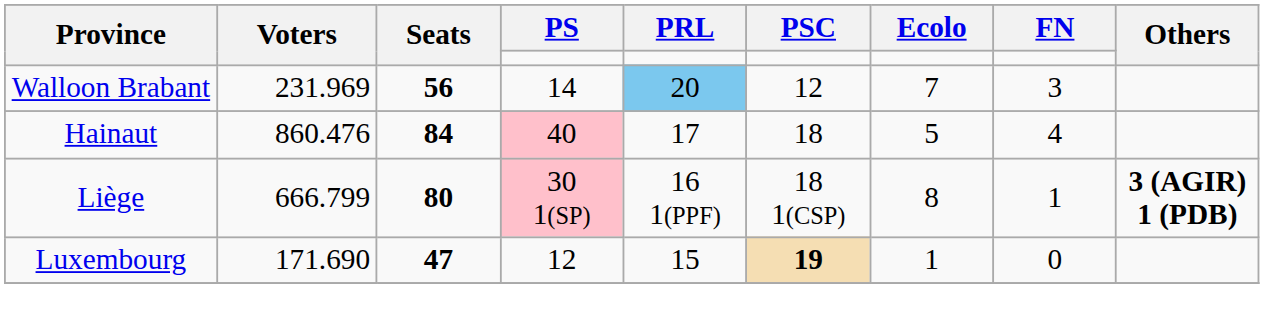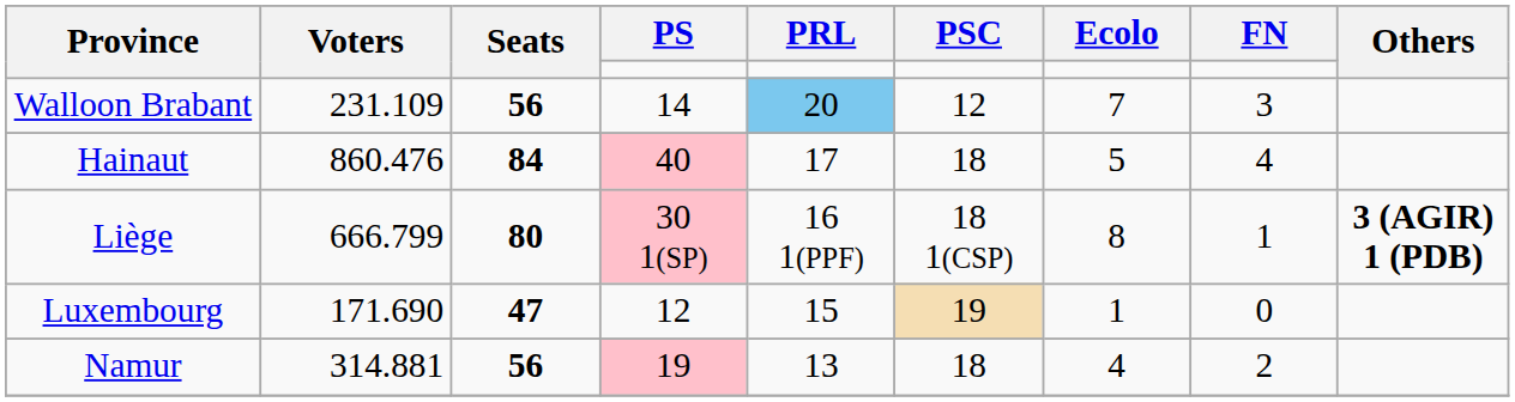 <table class="wikitable" style="text-align:center;">
 <tr>
 <th rowspan="2">Province</th>
 <th style="width:80px;" rowspan="2">Voters</th>
 <th style="width:60px;" rowspan="2">Seats</th>
 <th style="width:60px;"><a href='#'>PS</a></th>
 <th style="width:60px;"><a href='#'>PRL</a></th>
 <th style="width:60px;"><a href='#'>PSC</a></th>
 <th style="width:60px;"><a href='#'>Ecolo</a></th>
 <th style="width:60px;"><a href='#'>FN</a></th>
 <th style="width:70px;" rowspan="2">Others</th>
 </tr>
 <tr>
 <td></td>
 <td></td>
 <td></td>
 <td></td>
 <td></td>
 </tr>
 <tr>
 <td><a href='#'>Walloon Brabant</a></td>
-<td style="text-align:right;">231.969</td>
+<td style="text-align:right;">231.109</td>
 <td><strong>56</strong></td>
 <td>14</td>
 <td style="background-color:#7BC8EE;">20</td>
 <td>12</td>
 <td>7</td>
 <td>3</td>
 <td></td>
 </tr>
 <tr>
 <td><a href='#'>Hainaut</a></td>
 <td style="text-align:right;">860.476</td>
 <td><strong>84</strong></td>
 <td style="background-color:#FFC0CB;">40</td>
 <td>17</td>
 <td>18</td>
 <td>5</td>
 <td>4</td>
 <td></td>
 </tr>
 <tr>
 <td><a href='#'>Liège</a></td>
 <td style="text-align:right;">666.799</td>
 <td><strong>80</strong></td>
 <td style="background-color:#FFC0CB;">30<br>1<small>(SP)</small></td>
 <td>16<br>1<small>(PPF)</small></td>
 <td>18<br>1<small>(CSP)</small></td>
 <td>8</td>
 <td>1</td>
 <td><strong>3 (AGIR)<br>1 (PDB)</strong></td>
 </tr>
 <tr>
 <td><a href='#'>Luxembourg</a></td>
 <td style="text-align:right;">171.690</td>
 <td><strong>47</strong></td>
 <td>12</td>
 <td>15</td>
-<td style="background-color:#F5DEB3;"><strong>19</strong></td>
+<td style="background-color:#F5DEB3;">19</td>
 <td>1</td>
 <td>0</td>
 <td></td>
 </tr>
 <tr>
+<td><a href='#'>Namur</a></td>
+<td style="text-align:right;">314.881</td>
+<td><strong>56</strong></td>
+<td style="background-color:#FFC0CB;">19</td>
+<td>13</td>
+<td>18</td>
+<td>4</td>
+<td>2</td>
+<td></td>
+</tr>
+<tr>
 </tr>
 </table>
